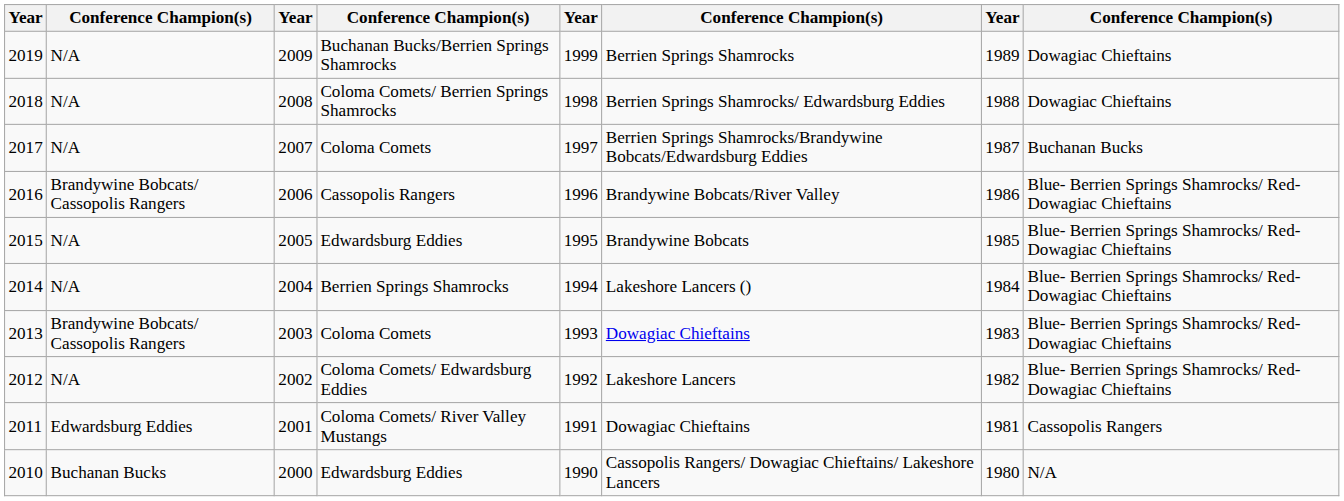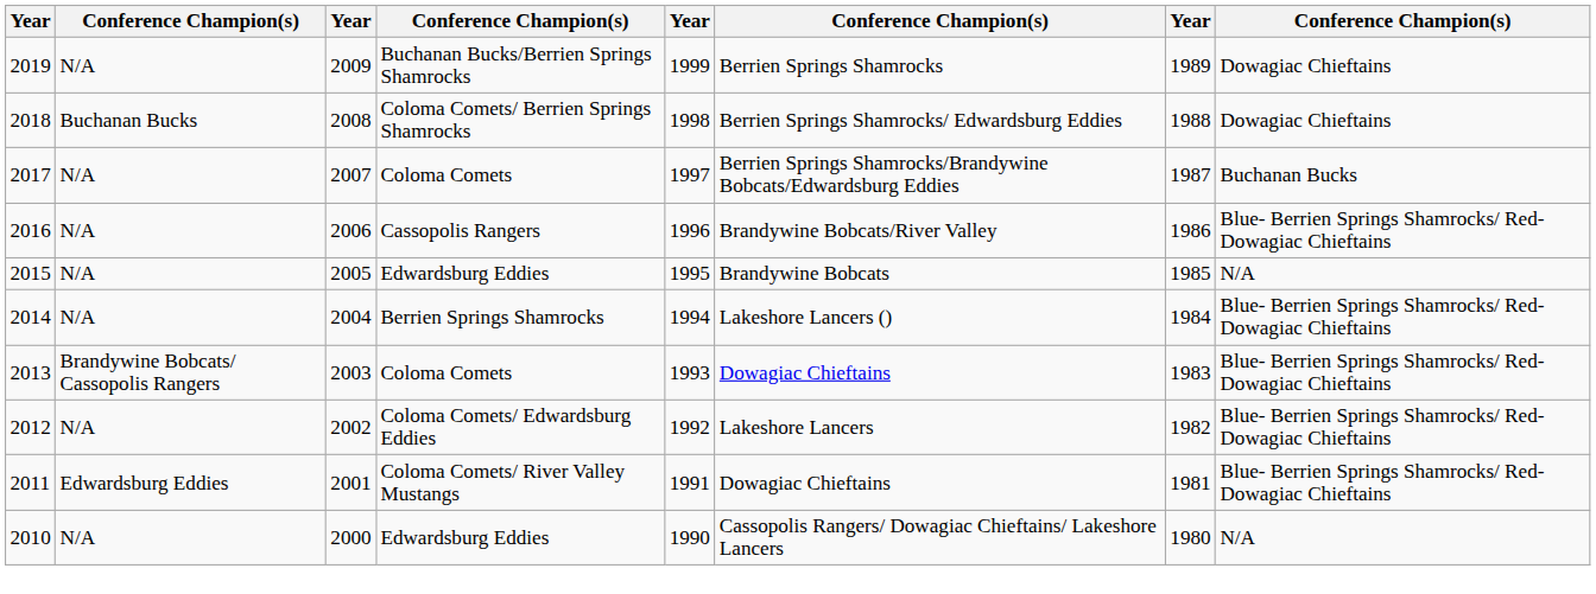 <table class="wikitable">
 <tr>
 <th>Year</th>
 <th>Conference Champion(s)</th>
 <th>Year</th>
 <th>Conference Champion(s)</th>
 <th>Year</th>
 <th>Conference Champion(s)</th>
 <th>Year</th>
 <th>Conference Champion(s)</th>
 </tr>
 <tr>
 <td>2019</td>
 <td>N/A</td>
 <td>2009</td>
 <td>Buchanan Bucks/Berrien Springs Shamrocks</td>
 <td>1999</td>
 <td>Berrien Springs Shamrocks</td>
 <td>1989</td>
 <td>Dowagiac Chieftains</td>
 </tr>
 <tr>
 <td>2018</td>
-<td>N/A</td>
+<td>Buchanan Bucks</td>
 <td>2008</td>
 <td>Coloma Comets/ Berrien Springs Shamrocks</td>
 <td>1998</td>
 <td>Berrien Springs Shamrocks/ Edwardsburg Eddies</td>
 <td>1988</td>
 <td>Dowagiac Chieftains</td>
 </tr>
 <tr>
 <td>2017</td>
 <td>N/A</td>
 <td>2007</td>
 <td>Coloma Comets</td>
 <td>1997</td>
 <td>Berrien Springs Shamrocks/Brandywine Bobcats/Edwardsburg Eddies</td>
 <td>1987</td>
 <td>Buchanan Bucks</td>
 </tr>
 <tr>
 <td>2016</td>
-<td>Brandywine Bobcats/ Cassopolis Rangers</td>
+<td>N/A</td>
 <td>2006</td>
 <td>Cassopolis Rangers</td>
 <td>1996</td>
 <td>Brandywine Bobcats/River Valley</td>
 <td>1986</td>
 <td>Blue- Berrien Springs Shamrocks/ Red- Dowagiac Chieftains</td>
 </tr>
 <tr>
 <td>2015</td>
 <td>N/A</td>
 <td>2005</td>
 <td>Edwardsburg Eddies</td>
 <td>1995</td>
 <td>Brandywine Bobcats</td>
 <td>1985</td>
-<td>Blue- Berrien Springs Shamrocks/ Red- Dowagiac Chieftains</td>
+<td>N/A</td>
 </tr>
 <tr>
 <td>2014</td>
 <td>N/A</td>
 <td>2004</td>
 <td>Berrien Springs Shamrocks</td>
 <td>1994</td>
 <td>Lakeshore Lancers ()</td>
 <td>1984</td>
 <td>Blue- Berrien Springs Shamrocks/ Red- Dowagiac Chieftains</td>
 </tr>
 <tr>
 <td>2013</td>
 <td>Brandywine Bobcats/ Cassopolis Rangers</td>
 <td>2003</td>
 <td>Coloma Comets</td>
 <td>1993</td>
 <td><a href='#'>Dowagiac Chieftains</a></td>
 <td>1983</td>
 <td>Blue- Berrien Springs Shamrocks/ Red- Dowagiac Chieftains</td>
 </tr>
 <tr>
 <td>2012</td>
 <td>N/A</td>
 <td>2002</td>
 <td>Coloma Comets/ Edwardsburg Eddies</td>
 <td>1992</td>
 <td>Lakeshore Lancers</td>
 <td>1982</td>
 <td>Blue- Berrien Springs Shamrocks/ Red- Dowagiac Chieftains</td>
 </tr>
 <tr>
 <td>2011</td>
 <td>Edwardsburg Eddies</td>
 <td>2001</td>
 <td>Coloma Comets/ River Valley Mustangs</td>
 <td>1991</td>
 <td>Dowagiac Chieftains</td>
 <td>1981</td>
-<td>Cassopolis Rangers</td>
+<td>Blue- Berrien Springs Shamrocks/ Red- Dowagiac Chieftains</td>
 </tr>
 <tr>
 <td>2010</td>
-<td>Buchanan Bucks</td>
+<td>N/A</td>
 <td>2000</td>
 <td>Edwardsburg Eddies</td>
 <td>1990</td>
 <td>Cassopolis Rangers/ Dowagiac Chieftains/ Lakeshore Lancers</td>
 <td>1980</td>
 <td>N/A</td>
 </tr>
 </table>
